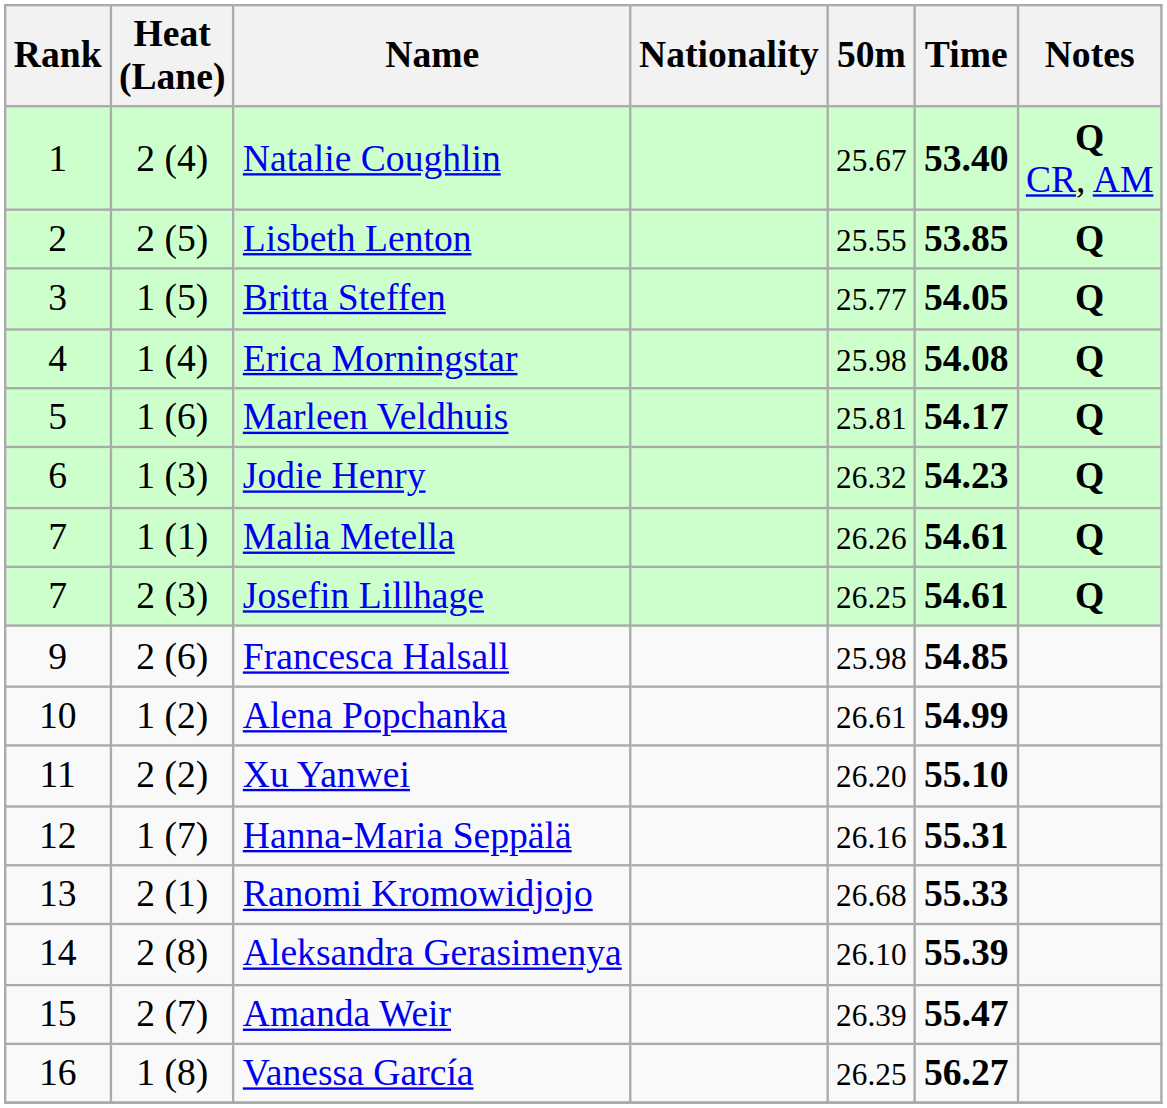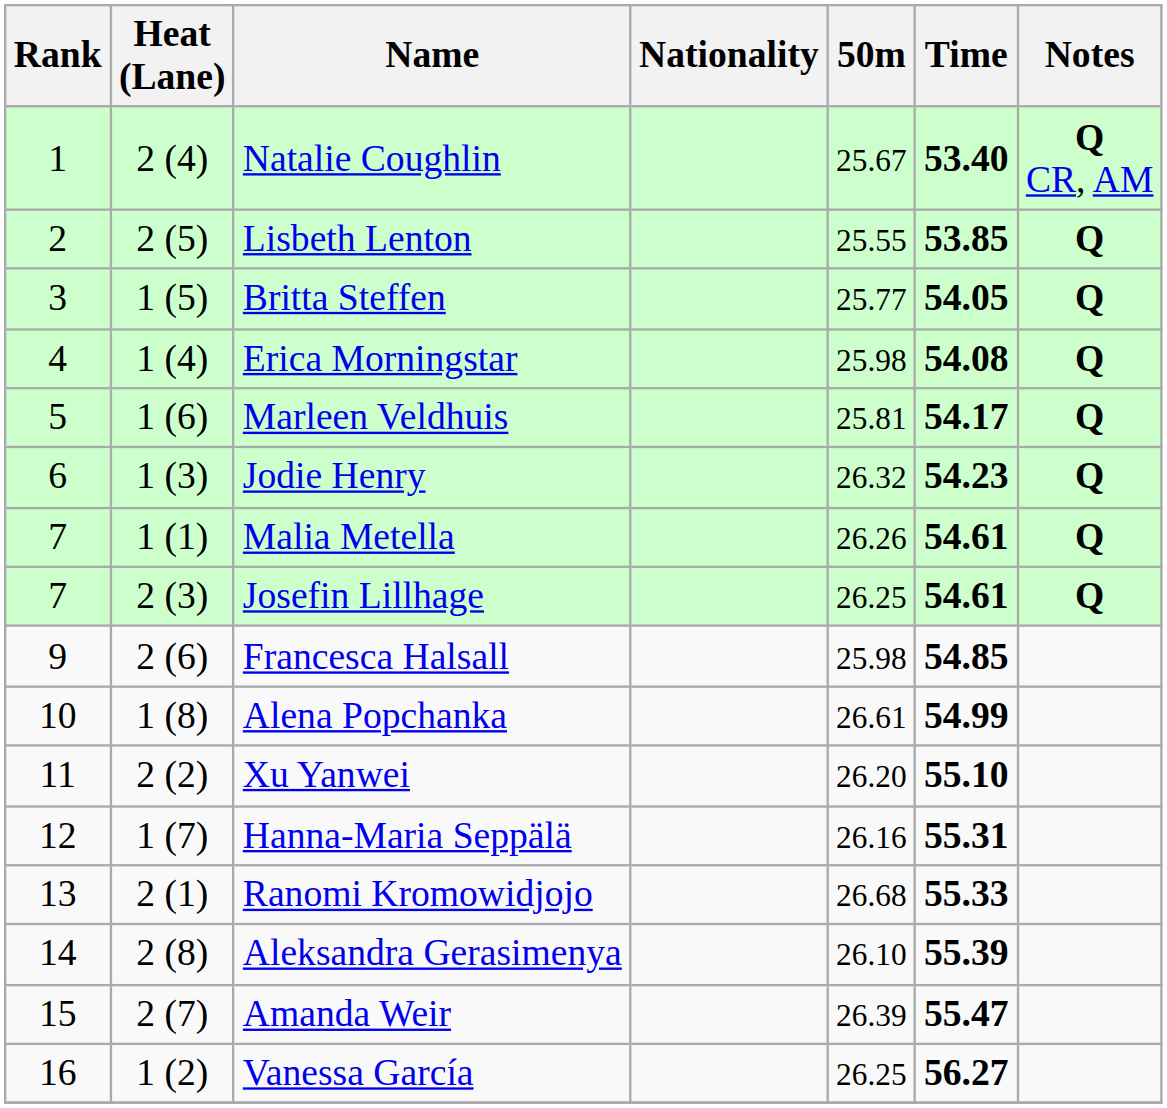 <table class="wikitable sortable" style="text-align:center">
 <tr>
 <th>Rank</th>
 <th>Heat <br>(Lane)</th>
 <th>Name</th>
 <th>Nationality</th>
 <th>50m</th>
 <th>Time</th>
 <th>Notes</th>
 </tr>
 <tr bgcolor=#ccffcc>
 <td>1</td>
 <td>2 (4)</td>
 <td align=left><a href='#'>Natalie Coughlin</a></td>
 <td align=left></td>
 <td><small>25.67</small></td>
 <td><strong>53.40</strong></td>
 <td><strong>Q</strong> <br> <a href='#'>CR</a>, <a href='#'>AM</a></td>
 </tr>
 <tr bgcolor=#ccffcc>
 <td>2</td>
 <td>2 (5)</td>
 <td align=left><a href='#'>Lisbeth Lenton</a></td>
 <td align=left></td>
 <td><small>25.55</small></td>
 <td><strong>53.85</strong></td>
 <td><strong>Q</strong></td>
 </tr>
 <tr bgcolor=#ccffcc>
 <td>3</td>
 <td>1 (5)</td>
 <td align=left><a href='#'>Britta Steffen</a></td>
 <td align=left></td>
 <td><small>25.77</small></td>
 <td><strong>54.05</strong></td>
 <td><strong>Q</strong></td>
 </tr>
 <tr bgcolor=#ccffcc>
 <td>4</td>
 <td>1 (4)</td>
 <td align=left><a href='#'>Erica Morningstar</a></td>
 <td align=left></td>
 <td><small>25.98</small></td>
 <td><strong>54.08</strong></td>
 <td><strong>Q</strong></td>
 </tr>
 <tr bgcolor=#ccffcc>
 <td>5</td>
 <td>1 (6)</td>
 <td align=left><a href='#'>Marleen Veldhuis</a></td>
 <td align=left></td>
 <td><small>25.81</small></td>
 <td><strong>54.17</strong></td>
 <td><strong>Q</strong></td>
 </tr>
 <tr bgcolor=#ccffcc>
 <td>6</td>
 <td>1 (3)</td>
 <td align=left><a href='#'>Jodie Henry</a></td>
 <td align=left></td>
 <td><small>26.32</small></td>
 <td><strong>54.23</strong></td>
 <td><strong>Q</strong></td>
 </tr>
 <tr bgcolor=#ccffcc>
 <td>7</td>
 <td>1 (1)</td>
 <td align=left><a href='#'>Malia Metella</a></td>
 <td align=left></td>
 <td><small>26.26</small></td>
 <td><strong>54.61</strong></td>
 <td><strong>Q</strong></td>
 </tr>
 <tr bgcolor=#ccffcc>
 <td>7</td>
 <td>2 (3)</td>
 <td align=left><a href='#'>Josefin Lillhage</a></td>
 <td align=left></td>
 <td><small>26.25</small></td>
 <td><strong>54.61</strong></td>
 <td><strong>Q</strong></td>
 </tr>
 <tr>
 <td>9</td>
 <td>2 (6)</td>
 <td align=left><a href='#'>Francesca Halsall</a></td>
 <td align=left></td>
 <td><small>25.98</small></td>
 <td><strong>54.85</strong></td>
 <td></td>
 </tr>
 <tr>
 <td>10</td>
-<td>1 (2)</td>
+<td>1 (8)</td>
 <td align=left><a href='#'>Alena Popchanka</a></td>
 <td align=left></td>
 <td><small>26.61</small></td>
 <td><strong>54.99</strong></td>
 <td></td>
 </tr>
 <tr>
 <td>11</td>
 <td>2 (2)</td>
 <td align=left><a href='#'>Xu Yanwei</a></td>
 <td align=left></td>
 <td><small>26.20</small></td>
 <td><strong>55.10</strong></td>
 <td></td>
 </tr>
 <tr>
 <td>12</td>
 <td>1 (7)</td>
 <td align=left><a href='#'>Hanna-Maria Seppälä</a></td>
 <td align=left></td>
 <td><small>26.16</small></td>
 <td><strong>55.31</strong></td>
 <td></td>
 </tr>
 <tr>
 <td>13</td>
 <td>2 (1)</td>
 <td align=left><a href='#'>Ranomi Kromowidjojo</a></td>
 <td align=left></td>
 <td><small>26.68</small></td>
 <td><strong>55.33</strong></td>
 <td></td>
 </tr>
 <tr>
 <td>14</td>
 <td>2 (8)</td>
 <td align=left><a href='#'>Aleksandra Gerasimenya</a></td>
 <td align=left></td>
 <td><small>26.10</small></td>
 <td><strong>55.39</strong></td>
 <td></td>
 </tr>
 <tr>
 <td>15</td>
 <td>2 (7)</td>
 <td align=left><a href='#'>Amanda Weir</a></td>
 <td align=left></td>
 <td><small>26.39</small></td>
 <td><strong>55.47</strong></td>
 <td></td>
 </tr>
 <tr>
 <td>16</td>
-<td>1 (8)</td>
+<td>1 (2)</td>
 <td align=left><a href='#'>Vanessa García</a></td>
 <td align=left></td>
 <td><small>26.25</small></td>
 <td><strong>56.27</strong></td>
 <td></td>
 </tr>
 <tr>
 </tr>
 </table>
